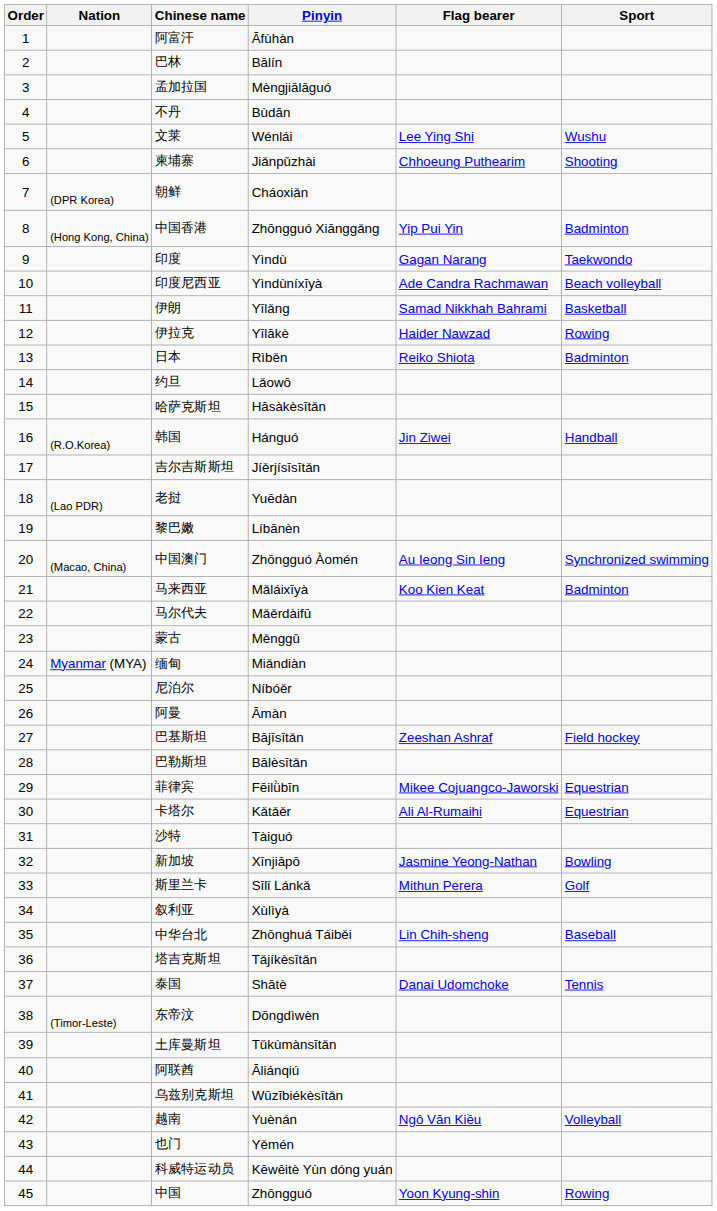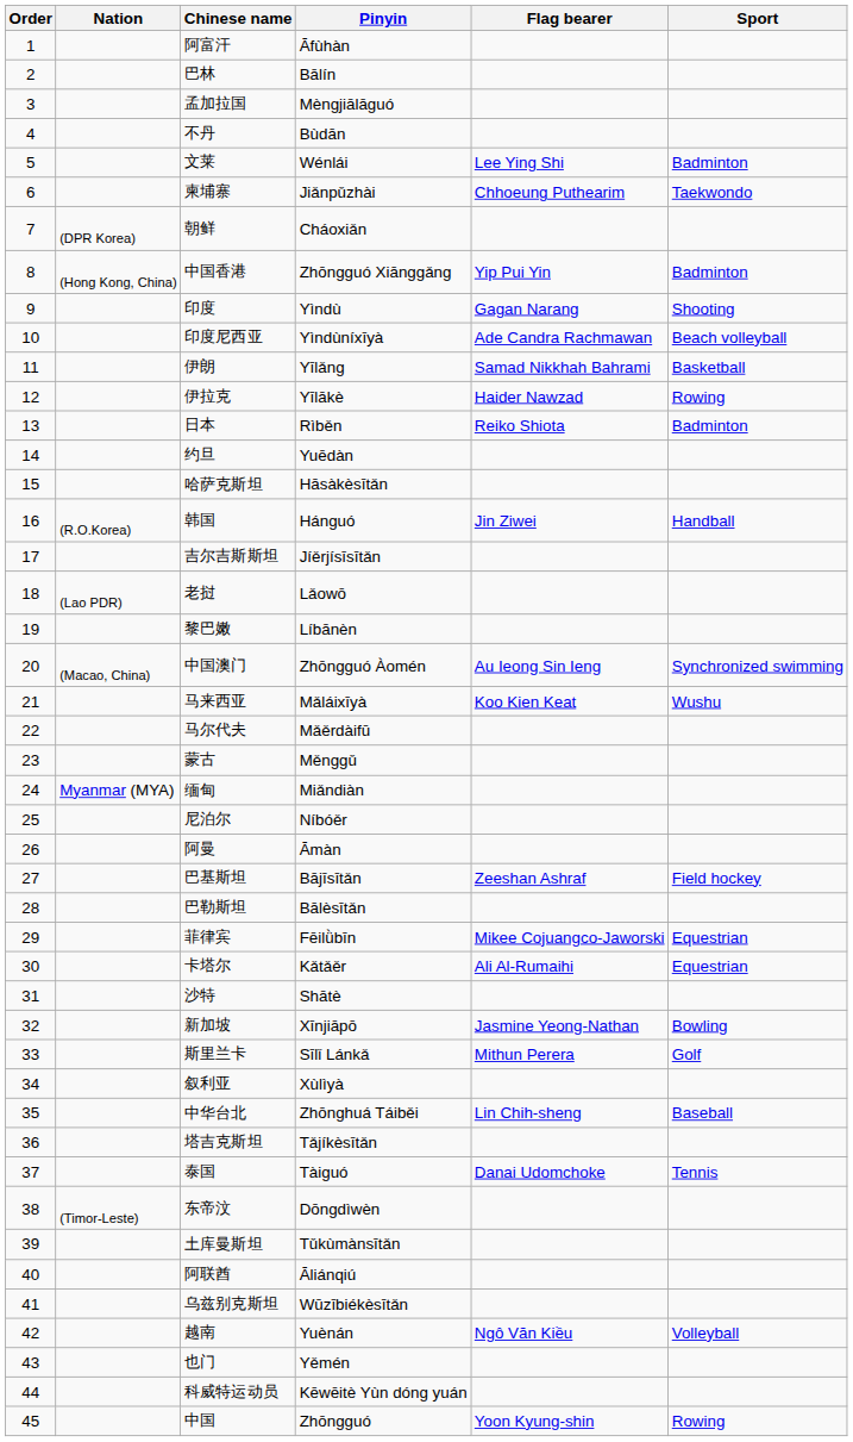 <table class="wikitable sortable" style="font-size:95%">
 <tr>
 <th>Order</th>
 <th>Nation</th>
 <th>Chinese name</th>
 <th><a href='#'>Pinyin</a></th>
 <th>Flag bearer</th>
 <th>Sport</th>
 </tr>
 <tr>
 <td align=center>1</td>
 <td></td>
 <td>阿富汗</td>
 <td>Āfùhàn</td>
 <td></td>
 <td></td>
 </tr>
 <tr>
 <td align=center>2</td>
 <td></td>
 <td>巴林</td>
 <td>Bālín</td>
 <td></td>
 <td></td>
 </tr>
 <tr>
 <td align=center>3</td>
 <td></td>
 <td>孟加拉国</td>
 <td>Mèngjiālāguó</td>
 <td></td>
 <td></td>
 </tr>
 <tr>
 <td align=center>4</td>
 <td></td>
 <td>不丹</td>
 <td>Bùdān</td>
 <td></td>
 <td></td>
 </tr>
 <tr>
 <td align=center>5</td>
 <td></td>
 <td>文莱</td>
 <td>Wénlái</td>
 <td><a href='#'>Lee Ying Shi</a></td>
-<td><a href='#'>Wushu</a></td>
+<td><a href='#'>Badminton</a></td>
 </tr>
 <tr>
 <td align=center>6</td>
 <td></td>
 <td>柬埔寨</td>
 <td>Jiǎnpǔzhài</td>
 <td><a href='#'>Chhoeung Puthearim</a></td>
-<td><a href='#'>Shooting</a></td>
+<td><a href='#'>Taekwondo</a></td>
 </tr>
 <tr>
 <td align=center>7</td>
 <td><br><small>(DPR Korea)</small></td>
 <td>朝鲜</td>
 <td>Cháoxiǎn</td>
 <td></td>
 <td></td>
 </tr>
 <tr>
 <td align=center>8</td>
 <td><br><small>(Hong Kong, China)</small></td>
 <td>中国香港</td>
 <td>Zhōngguó Xiānggǎng</td>
 <td><a href='#'>Yip Pui Yin</a></td>
 <td><a href='#'>Badminton</a></td>
 </tr>
 <tr>
 <td align=center>9</td>
 <td></td>
 <td>印度</td>
 <td>Yìndù</td>
 <td><a href='#'>Gagan Narang</a></td>
-<td><a href='#'>Taekwondo</a></td>
+<td><a href='#'>Shooting</a></td>
 </tr>
 <tr>
 <td align=center>10</td>
 <td></td>
 <td>印度尼西亚</td>
 <td>Yìndùníxīyà</td>
 <td><a href='#'>Ade Candra Rachmawan</a></td>
 <td><a href='#'>Beach volleyball</a></td>
 </tr>
 <tr>
 <td align=center>11</td>
 <td></td>
 <td>伊朗</td>
 <td>Yīlǎng</td>
 <td><a href='#'>Samad Nikkhah Bahrami</a></td>
 <td><a href='#'>Basketball</a></td>
 </tr>
 <tr>
 <td align=center>12</td>
 <td></td>
 <td>伊拉克</td>
 <td>Yīlākè</td>
 <td><a href='#'>Haider Nawzad</a></td>
 <td><a href='#'>Rowing</a></td>
 </tr>
 <tr>
 <td align=center>13</td>
 <td></td>
 <td>日本</td>
 <td>Rìběn</td>
 <td><a href='#'>Reiko Shiota</a></td>
 <td><a href='#'>Badminton</a></td>
 </tr>
 <tr>
 <td align=center>14</td>
 <td></td>
 <td>约旦</td>
-<td>Lǎowō</td>
+<td>Yuēdàn</td>
 <td></td>
 <td></td>
 </tr>
 <tr>
 <td align=center>15</td>
 <td></td>
 <td>哈萨克斯坦</td>
 <td>Hāsàkèsītǎn</td>
 <td></td>
 <td></td>
 </tr>
 <tr>
 <td align=center>16</td>
 <td><br><small>(R.O.Korea)</small></td>
 <td>韩国</td>
 <td>Hánguó</td>
 <td><a href='#'>Jin Ziwei</a></td>
 <td><a href='#'>Handball</a></td>
 </tr>
 <tr>
 <td align=center>17</td>
 <td></td>
 <td>吉尔吉斯斯坦</td>
 <td>Jíěrjísīsītǎn</td>
 <td></td>
 <td></td>
 </tr>
 <tr>
 <td align=center>18</td>
 <td><br><small>(Lao PDR)</small></td>
 <td>老挝</td>
-<td>Yuēdàn</td>
+<td>Lǎowō</td>
 <td></td>
 <td></td>
 </tr>
 <tr>
 <td align=center>19</td>
 <td></td>
 <td>黎巴嫩</td>
 <td>Líbānèn</td>
 <td></td>
 <td></td>
 </tr>
 <tr>
 <td align=center>20</td>
 <td><br><small>(Macao, China)</small></td>
 <td>中国澳门</td>
 <td>Zhōngguó Àomén</td>
 <td><a href='#'>Au Ieong Sin Ieng</a></td>
 <td><a href='#'>Synchronized swimming</a></td>
 </tr>
 <tr>
 <td align=center>21</td>
 <td></td>
 <td>马来西亚</td>
 <td>Mǎláixīyà</td>
 <td><a href='#'>Koo Kien Keat</a></td>
-<td><a href='#'>Badminton</a></td>
+<td><a href='#'>Wushu</a></td>
 </tr>
 <tr>
 <td align=center>22</td>
 <td></td>
 <td>马尔代夫</td>
 <td>Mǎěrdàifū</td>
 <td></td>
 <td></td>
 </tr>
 <tr>
 <td align=center>23</td>
 <td></td>
 <td>蒙古</td>
 <td>Měnggǔ</td>
 <td></td>
 <td></td>
 </tr>
 <tr>
 <td align=center>24</td>
 <td> <a href='#'>Myanmar</a> <span>(MYA)</span></td>
 <td>缅甸</td>
 <td>Miǎndiàn</td>
 <td></td>
 <td></td>
 </tr>
 <tr>
 <td align=center>25</td>
 <td></td>
 <td>尼泊尔</td>
 <td>Níbóěr</td>
 <td></td>
 <td></td>
 </tr>
 <tr>
 <td align=center>26</td>
 <td></td>
 <td>阿曼</td>
 <td>Āmàn</td>
 <td></td>
 <td></td>
 </tr>
 <tr>
 <td align=center>27</td>
 <td></td>
 <td>巴基斯坦</td>
 <td>Bājīsītǎn</td>
 <td><a href='#'>Zeeshan Ashraf</a></td>
 <td><a href='#'>Field hockey</a></td>
 </tr>
 <tr>
 <td align=center>28</td>
 <td></td>
 <td>巴勒斯坦</td>
 <td>Bālèsītǎn</td>
 <td></td>
 <td></td>
 </tr>
 <tr>
 <td align=center>29</td>
 <td></td>
 <td>菲律宾</td>
 <td>Fēilǜbīn</td>
 <td><a href='#'>Mikee Cojuangco-Jaworski</a></td>
 <td><a href='#'>Equestrian</a></td>
 </tr>
 <tr>
 <td align=center>30</td>
 <td></td>
 <td>卡塔尔</td>
 <td>Kǎtǎěr</td>
 <td><a href='#'>Ali Al-Rumaihi</a></td>
 <td><a href='#'>Equestrian</a></td>
 </tr>
 <tr>
 <td align=center>31</td>
 <td></td>
 <td>沙特</td>
-<td>Tàiguó</td>
+<td>Shātè</td>
 <td></td>
 <td></td>
 </tr>
 <tr>
 <td align=center>32</td>
 <td></td>
 <td>新加坡</td>
 <td>Xīnjiāpō</td>
 <td><a href='#'>Jasmine Yeong-Nathan</a></td>
 <td><a href='#'>Bowling</a></td>
 </tr>
 <tr>
 <td align=center>33</td>
 <td></td>
 <td>斯里兰卡</td>
 <td>Sīlǐ Lánkǎ</td>
 <td><a href='#'>Mithun Perera</a></td>
 <td><a href='#'>Golf</a></td>
 </tr>
 <tr>
 <td align=center>34</td>
 <td></td>
 <td>叙利亚</td>
 <td>Xùlìyà</td>
 <td></td>
 <td></td>
 </tr>
 <tr>
 <td align=center>35</td>
 <td></td>
 <td>中华台北</td>
 <td>Zhōnghuá Táiběi</td>
 <td><a href='#'>Lin Chih-sheng</a></td>
 <td><a href='#'>Baseball</a></td>
 </tr>
 <tr>
 <td align=center>36</td>
 <td></td>
 <td>塔吉克斯坦</td>
 <td>Tǎjíkèsītǎn</td>
 <td></td>
 <td></td>
 </tr>
 <tr>
 <td align=center>37</td>
 <td></td>
 <td>泰国</td>
-<td>Shātè</td>
+<td>Tàiguó</td>
 <td><a href='#'>Danai Udomchoke</a></td>
 <td><a href='#'>Tennis</a></td>
 </tr>
 <tr>
 <td align=center>38</td>
 <td><br><small>(Timor-Leste)</small></td>
 <td>东帝汶</td>
 <td>Dōngdìwèn</td>
 <td></td>
 <td></td>
 </tr>
 <tr>
 <td align=center>39</td>
 <td></td>
 <td>土库曼斯坦</td>
 <td>Tǔkùmànsītǎn</td>
 <td></td>
 <td></td>
 </tr>
 <tr>
 <td align=center>40</td>
 <td></td>
 <td>阿联酋</td>
 <td>Āliánqiú</td>
 <td></td>
 <td></td>
 </tr>
 <tr>
 <td align=center>41</td>
 <td></td>
 <td>乌兹别克斯坦</td>
 <td>Wūzībiékèsītǎn</td>
 <td></td>
 <td></td>
 </tr>
 <tr>
 <td align=center>42</td>
 <td></td>
 <td>越南</td>
 <td>Yuènán</td>
 <td><a href='#'>Ngô Văn Kiều</a></td>
 <td><a href='#'>Volleyball</a></td>
 </tr>
 <tr>
 <td align=center>43</td>
 <td></td>
 <td>也门</td>
 <td>Yěmén</td>
 <td></td>
 <td></td>
 </tr>
 <tr>
 <td align=center>44</td>
 <td></td>
 <td>科威特运动员</td>
 <td>Kēwēitè Yùn dóng yuán</td>
 <td></td>
 <td></td>
 </tr>
 <tr>
 <td align=center>45</td>
 <td></td>
 <td>中国</td>
 <td>Zhōngguó</td>
 <td><a href='#'>Yoon Kyung-shin</a></td>
 <td><a href='#'>Rowing</a></td>
 </tr>
 </table>
